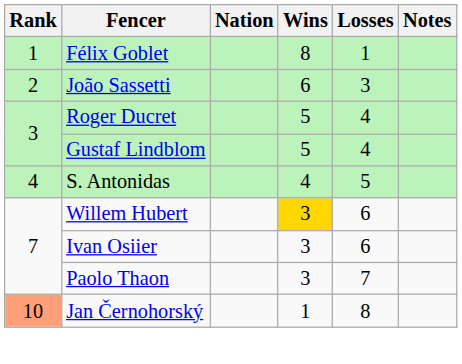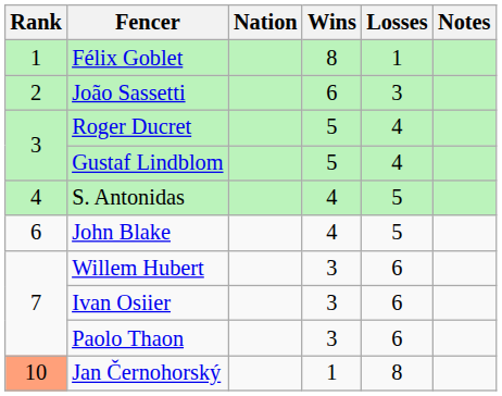 <table class="wikitable sortable" style="text-align:center">
 <tr>
 <th>Rank</th>
 <th>Fencer</th>
 <th>Nation</th>
 <th>Wins</th>
 <th>Losses</th>
 <th>Notes</th>
 </tr>
 <tr bgcolor=bbf3bb>
 <td>1</td>
 <td align=left><a href='#'>Félix Goblet</a></td>
 <td align=left></td>
 <td>8</td>
 <td>1</td>
 <td></td>
 </tr>
 <tr bgcolor=bbf3bb>
 <td>2</td>
 <td align=left><a href='#'>João Sassetti</a></td>
 <td align=left></td>
 <td>6</td>
 <td>3</td>
 <td></td>
 </tr>
 <tr bgcolor=bbf3bb>
 <td rowspan=2>3</td>
 <td align=left><a href='#'>Roger Ducret</a></td>
 <td align=left></td>
 <td>5</td>
 <td>4</td>
 <td></td>
 </tr>
 <tr bgcolor=bbf3bb>
 <td align=left><a href='#'>Gustaf Lindblom</a></td>
 <td align=left></td>
 <td>5</td>
 <td>4</td>
 <td></td>
 </tr>
 <tr bgcolor=bbf3bb>
 <td>4</td>
 <td align=left>S. Antonidas</td>
 <td align=left></td>
 <td>4</td>
 <td>5</td>
 <td></td>
 </tr>
 <tr>
+<td>6</td>
+<td align=left><a href='#'>John Blake</a></td>
+<td align=left></td>
+<td>4</td>
+<td>5</td>
+<td></td>
+</tr>
+<tr>
 <td rowspan=3>7</td>
 <td align=left><a href='#'>Willem Hubert</a></td>
 <td align=left></td>
-<td style="background: gold;">3</td>
+<td>3</td>
 <td>6</td>
 <td></td>
 </tr>
 <tr>
 <td align=left><a href='#'>Ivan Osiier</a></td>
 <td align=left></td>
 <td>3</td>
 <td>6</td>
 <td></td>
 </tr>
 <tr>
 <td align=left><a href='#'>Paolo Thaon</a></td>
 <td align=left></td>
 <td>3</td>
-<td>7</td>
+<td>6</td>
 <td></td>
 </tr>
 <tr>
 <td style="background: lightsalmon;">10</td>
 <td align=left><a href='#'>Jan Černohorský</a></td>
 <td align=left></td>
 <td>1</td>
 <td>8</td>
 <td></td>
 </tr>
 </table>
